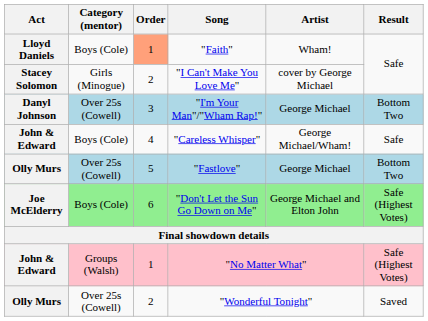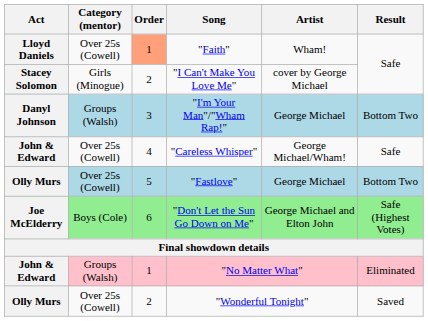 <table class="wikitable plainrowheaders" style="text-align:center;">
 <tr>
 <th scope="col">Act</th>
 <th scope="col">Category (mentor)</th>
 <th scope="col">Order</th>
 <th scope="col">Song</th>
 <th scope="col">Artist</th>
 <th scope="col">Result</th>
 </tr>
 <tr>
 <th scope="row">Lloyd Daniels</th>
-<td>Boys (Cole)</td>
+<td>Over 25s (Cowell)</td>
 <td style="background: lightsalmon;">1</td>
 <td>"<a href='#'>Faith</a>"</td>
 <td>Wham!</td>
 <td rowspan=2>Safe</td>
 </tr>
 <tr>
 <th scope="row">Stacey Solomon</th>
 <td>Girls (Minogue)</td>
 <td>2</td>
 <td>"<a href='#'>I Can't Make You Love Me</a>"</td>
 <td>cover by George Michael</td>
 </tr>
 <tr style="background: lightblue">
 <th scope="row">Danyl Johnson</th>
-<td>Over 25s (Cowell)</td>
+<td>Groups (Walsh)</td>
 <td>3</td>
 <td>"<a href='#'>I'm Your Man</a>"/"<a href='#'>Wham Rap!</a>"</td>
 <td>George Michael</td>
 <td>Bottom Two</td>
 </tr>
 <tr>
 <th scope="row">John & Edward</th>
-<td>Boys (Cole)</td>
+<td>Over 25s (Cowell)</td>
 <td>4</td>
 <td>"<a href='#'>Careless Whisper</a>"</td>
 <td>George Michael/Wham!</td>
 <td>Safe</td>
 </tr>
 <tr style="background: lightblue">
 <th scope="row">Olly Murs</th>
 <td>Over 25s (Cowell)</td>
 <td>5</td>
 <td>"<a href='#'>Fastlove</a>"</td>
 <td>George Michael</td>
 <td>Bottom Two</td>
 </tr>
 <tr style="background:lightgreen;">
 <th scope="row">Joe McElderry</th>
 <td>Boys (Cole)</td>
 <td>6</td>
 <td>"<a href='#'>Don't Let the Sun Go Down on Me</a>"</td>
 <td>George Michael and Elton John</td>
 <td>Safe (Highest Votes)</td>
 </tr>
 <tr>
 <th colspan=6>Final showdown details</th>
 </tr>
 <tr style="background: pink">
 <th scope="row">John & Edward</th>
 <td>Groups (Walsh)</td>
 <td>1</td>
 <td colspan="2">"<a href='#'>No Matter What</a>"</td>
-<td>Safe (Highest Votes)</td>
+<td>Eliminated</td>
 </tr>
 <tr>
 <th scope="row">Olly Murs</th>
 <td>Over 25s (Cowell)</td>
 <td>2</td>
 <td colspan="2">"<a href='#'>Wonderful Tonight</a>"</td>
 <td>Saved</td>
 </tr>
 </table>
